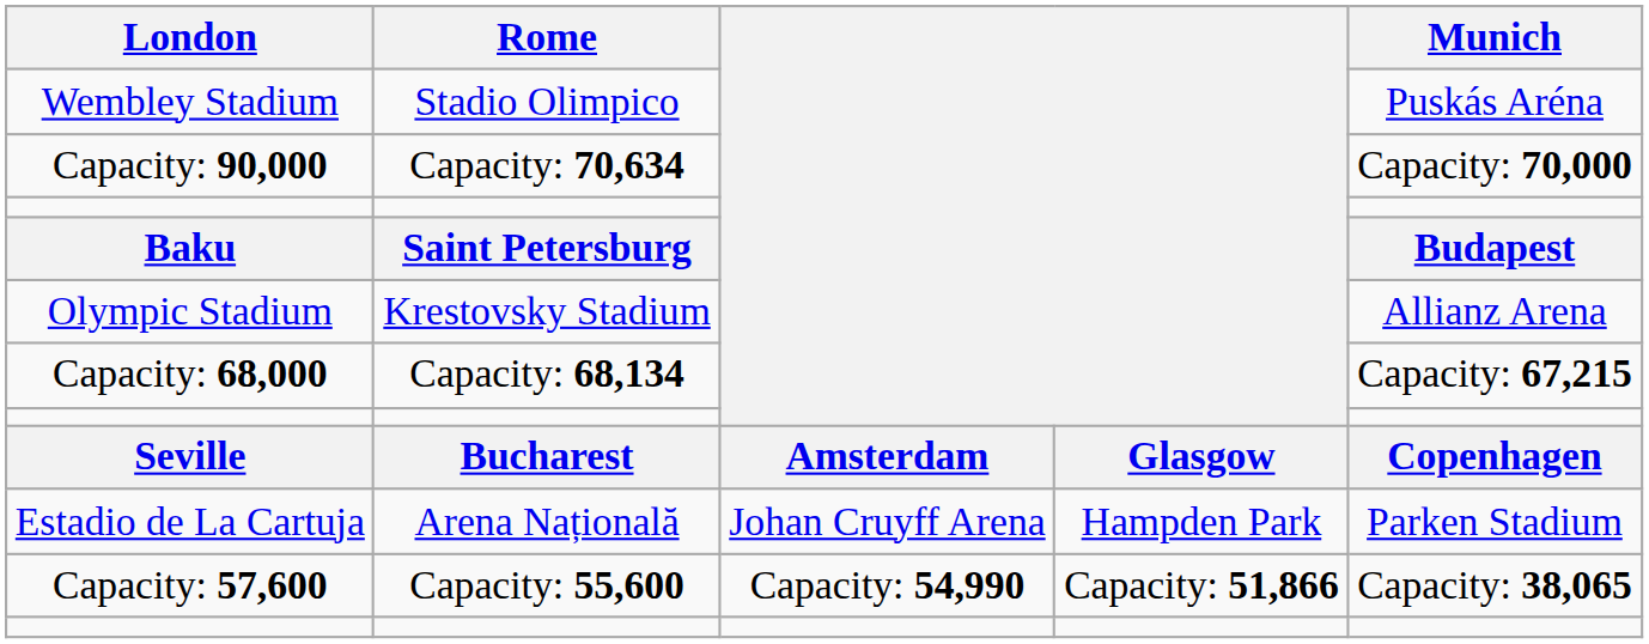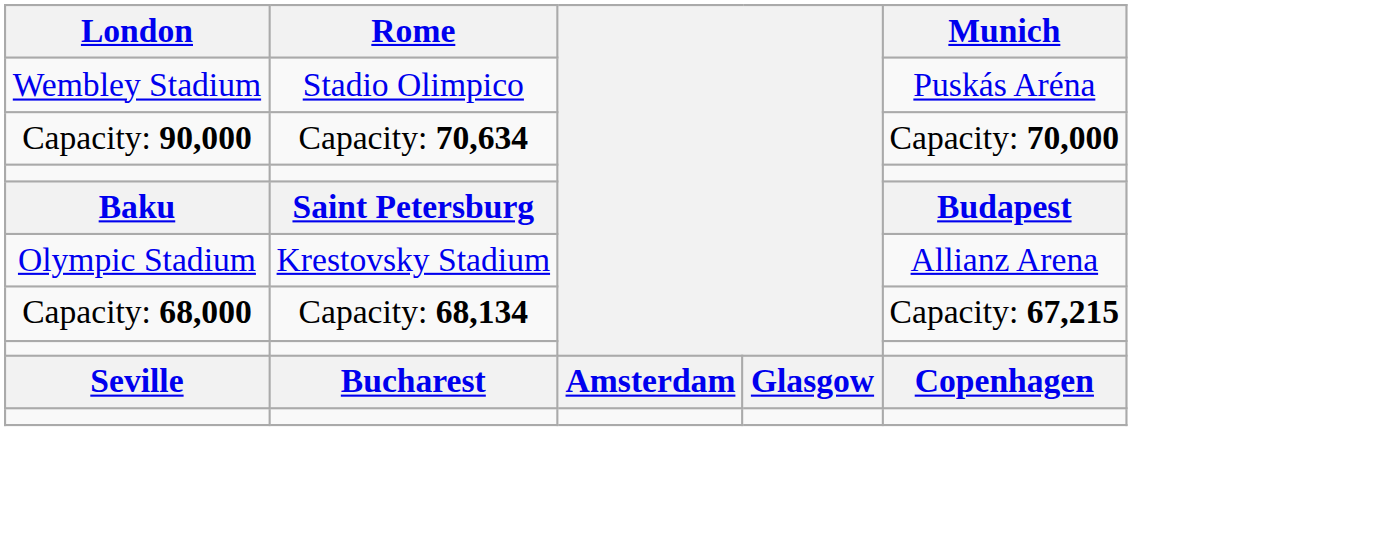 <table class="wikitable" style="text-align:center;">
 <tr>
 <th> <a href='#'>London</a></th>
 <th> <a href='#'>Rome</a></th>
 <th rowspan="8" colspan="2"></th>
 <th> <a href='#'>Munich</a></th>
 </tr>
 <tr>
 <td><a href='#'>Wembley Stadium</a></td>
 <td><a href='#'>Stadio Olimpico</a></td>
 <td><a href='#'>Puskás Aréna</a></td>
 </tr>
 <tr>
 <td>Capacity: <strong>90,000</strong></td>
 <td>Capacity: <strong>70,634</strong></td>
 <td>Capacity: <strong>70,000</strong></td>
 </tr>
 <tr>
 <td></td>
 <td></td>
 <td></td>
 </tr>
 <tr>
 <th> <a href='#'>Baku</a></th>
 <th> <a href='#'>Saint Petersburg</a></th>
 <th> <a href='#'>Budapest</a></th>
 </tr>
 <tr>
 <td><a href='#'>Olympic Stadium</a></td>
 <td><a href='#'>Krestovsky Stadium</a></td>
 <td><a href='#'>Allianz Arena</a></td>
 </tr>
 <tr>
 <td>Capacity: <strong>68,000</strong></td>
 <td>Capacity: <strong>68,134</strong></td>
 <td>Capacity: <strong>67,215</strong></td>
 </tr>
 <tr>
 <td></td>
 <td></td>
 <td></td>
 </tr>
 <tr>
 <th> <a href='#'>Seville</a></th>
 <th> <a href='#'>Bucharest</a></th>
 <th> <a href='#'>Amsterdam</a></th>
 <th> <a href='#'>Glasgow</a></th>
 <th> <a href='#'>Copenhagen</a></th>
 </tr>
 <tr>
-<td><a href='#'>Estadio de La Cartuja</a></td>
-<td><a href='#'>Arena Națională</a></td>
-<td><a href='#'>Johan Cruyff Arena</a></td>
-<td><a href='#'>Hampden Park</a></td>
-<td><a href='#'>Parken Stadium</a></td>
-</tr>
-<tr>
-<td>Capacity: <strong>57,600</strong></td>
-<td>Capacity: <strong>55,600</strong></td>
-<td>Capacity: <strong>54,990</strong></td>
-<td>Capacity: <strong>51,866</strong></td>
-<td>Capacity: <strong>38,065</strong></td>
-</tr>
-<tr>
 <td></td>
 <td></td>
 <td></td>
 <td></td>
 <td></td>
 </tr>
 </table>
